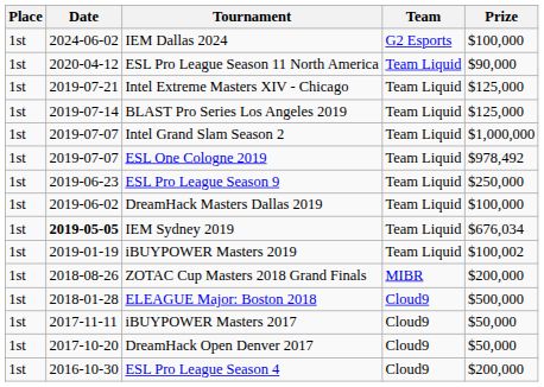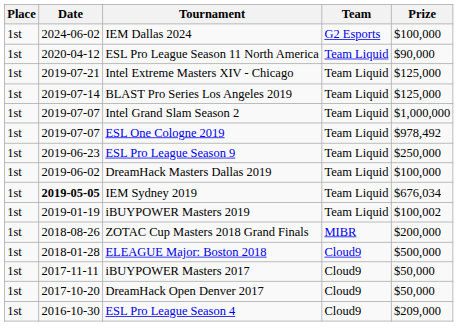 <table class="wikitable sortable">
 <tr>
 <th scope="col">Place</th>
 <th scope="col">Date</th>
 <th scope="col">Tournament</th>
 <th scope="col">Team</th>
 <th scope="col">Prize</th>
 </tr>
 <tr>
 <td>1st</td>
 <td>2024-06-02</td>
 <td>IEM Dallas 2024</td>
 <td><a href='#'>G2 Esports</a></td>
 <td>$100,000</td>
 </tr>
 <tr>
 <td>1st</td>
 <td>2020-04-12</td>
 <td>ESL Pro League Season 11 North America</td>
 <td><a href='#'>Team Liquid</a></td>
 <td>$90,000</td>
 </tr>
 <tr>
 <td>1st</td>
 <td scope="row">2019-07-21</td>
 <td>Intel Extreme Masters XIV - Chicago</td>
 <td>Team Liquid</td>
 <td>$125,000</td>
 </tr>
 <tr>
 <td>1st</td>
 <td scope="row">2019-07-14</td>
 <td>BLAST Pro Series Los Angeles 2019</td>
 <td>Team Liquid</td>
 <td>$125,000</td>
 </tr>
 <tr>
 <td>1st</td>
 <td scope="row">2019-07-07</td>
 <td>Intel Grand Slam Season 2</td>
 <td>Team Liquid</td>
 <td>$1,000,000</td>
 </tr>
 <tr>
 <td>1st</td>
 <td scope="row">2019-07-07</td>
 <td><a href='#'>ESL One Cologne 2019</a></td>
 <td>Team Liquid</td>
 <td>$978,492</td>
 </tr>
 <tr>
 <td>1st</td>
 <td scope="row">2019-06-23</td>
 <td><a href='#'>ESL Pro League Season 9</a></td>
 <td>Team Liquid</td>
 <td>$250,000</td>
 </tr>
 <tr>
 <td>1st</td>
 <td scope="row">2019-06-02</td>
 <td>DreamHack Masters Dallas 2019</td>
 <td>Team Liquid</td>
 <td>$100,000</td>
 </tr>
 <tr>
 <td>1st</td>
 <td scope="row"><strong>2019-05-05</strong></td>
 <td>IEM Sydney 2019</td>
 <td>Team Liquid</td>
 <td>$676,034</td>
 </tr>
 <tr>
 <td>1st</td>
 <td scope="row">2019-01-19</td>
 <td>iBUYPOWER Masters 2019</td>
 <td>Team Liquid</td>
 <td>$100,002</td>
 </tr>
 <tr>
 <td>1st</td>
 <td scope="row">2018-08-26</td>
 <td>ZOTAC Cup Masters 2018 Grand Finals</td>
 <td><a href='#'>MIBR</a></td>
 <td>$200,000</td>
 </tr>
 <tr>
 <td>1st</td>
 <td scope="row">2018-01-28</td>
 <td><a href='#'>ELEAGUE Major: Boston 2018</a></td>
 <td><a href='#'>Cloud9</a></td>
 <td>$500,000</td>
 </tr>
 <tr>
 <td>1st</td>
 <td scope="row">2017-11-11</td>
 <td>iBUYPOWER Masters 2017</td>
 <td>Cloud9</td>
 <td>$50,000</td>
 </tr>
 <tr>
 <td>1st</td>
 <td scope="row">2017-10-20</td>
 <td>DreamHack Open Denver 2017</td>
 <td>Cloud9</td>
 <td>$50,000</td>
 </tr>
 <tr>
 <td>1st</td>
 <td scope="row">2016-10-30</td>
 <td><a href='#'>ESL Pro League Season 4</a></td>
 <td>Cloud9</td>
-<td>$200,000</td>
+<td>$209,000</td>
 </tr>
 </table>
